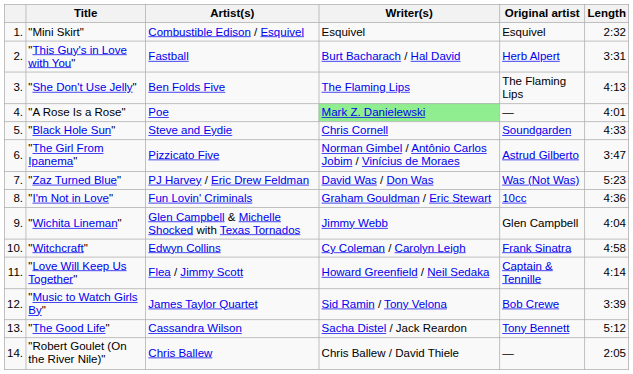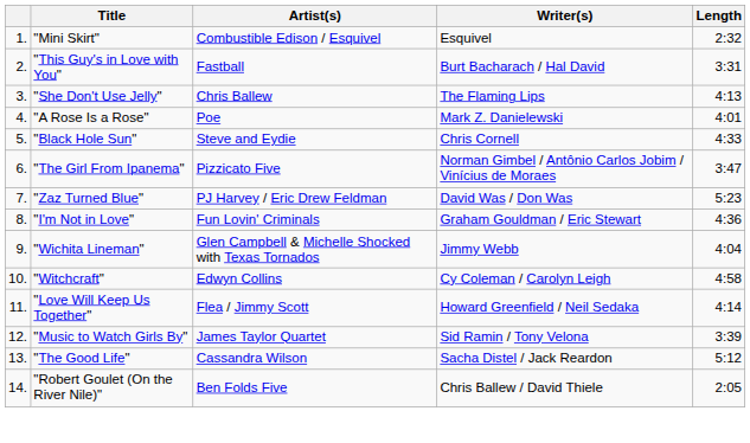 <table class="wikitable">
 <tr>
 <th></th>
 <th>Title</th>
 <th>Artist(s)</th>
 <th>Writer(s)</th>
-<th>Original artist</th>
 <th>Length</th>
 </tr>
 <tr>
 <td style="text-align:right;">1.</td>
 <td>"Mini Skirt"</td>
 <td><a href='#'>Combustible Edison</a> / <a href='#'>Esquivel</a></td>
-<td>Esquivel</td>
 <td>Esquivel</td>
 <td style="text-align:right;">2:32</td>
 </tr>
 <tr>
 <td style="text-align:right;">2.</td>
 <td>"<a href='#'>This Guy's in Love with You</a>"</td>
 <td><a href='#'>Fastball</a></td>
 <td><a href='#'>Burt Bacharach</a> / <a href='#'>Hal David</a></td>
-<td><a href='#'>Herb Alpert</a></td>
 <td style="text-align:right;">3:31</td>
 </tr>
 <tr>
 <td style="text-align:right;">3.</td>
 <td>"<a href='#'>She Don't Use Jelly</a>"</td>
-<td><a href='#'>Ben Folds Five</a></td>
+<td><a href='#'>Chris Ballew</a></td>
 <td><a href='#'>The Flaming Lips</a></td>
-<td>The Flaming Lips</td>
 <td style="text-align:right;">4:13</td>
 </tr>
 <tr>
 <td style="text-align:right;">4.</td>
 <td>"A Rose Is a Rose"</td>
 <td><a href='#'>Poe</a></td>
-<td style="background: lightgreen;"><a href='#'>Mark Z. Danielewski</a></td>
-<td>—</td>
+<td><a href='#'>Mark Z. Danielewski</a></td>
 <td style="text-align:right;">4:01</td>
 </tr>
 <tr>
 <td style="text-align:right;">5.</td>
 <td>"<a href='#'>Black Hole Sun</a>"</td>
 <td><a href='#'>Steve and Eydie</a></td>
 <td><a href='#'>Chris Cornell</a></td>
-<td><a href='#'>Soundgarden</a></td>
 <td style="text-align:right;">4:33</td>
 </tr>
 <tr>
 <td style="text-align:right;">6.</td>
 <td>"<a href='#'>The Girl From Ipanema</a>"</td>
 <td><a href='#'>Pizzicato Five</a></td>
 <td><a href='#'>Norman Gimbel</a> / <a href='#'>Antônio Carlos Jobim</a> / <a href='#'>Vinícius de Moraes</a></td>
-<td><a href='#'>Astrud Gilberto</a></td>
 <td style="text-align:right;">3:47</td>
 </tr>
 <tr>
 <td style="text-align:right;">7.</td>
 <td>"<a href='#'>Zaz Turned Blue</a>"</td>
 <td><a href='#'>PJ Harvey</a> / <a href='#'>Eric Drew Feldman</a></td>
 <td><a href='#'>David Was</a> / <a href='#'>Don Was</a></td>
-<td><a href='#'>Was (Not Was)</a></td>
 <td style="text-align:right;">5:23</td>
 </tr>
 <tr>
 <td style="text-align:right;">8.</td>
 <td>"<a href='#'>I'm Not in Love</a>"</td>
 <td><a href='#'>Fun Lovin' Criminals</a></td>
 <td><a href='#'>Graham Gouldman</a> / <a href='#'>Eric Stewart</a></td>
-<td><a href='#'>10cc</a></td>
 <td style="text-align:right;">4:36</td>
 </tr>
 <tr>
 <td style="text-align:right;">9.</td>
 <td>"<a href='#'>Wichita Lineman</a>"</td>
 <td><a href='#'>Glen Campbell</a> & <a href='#'>Michelle Shocked</a> with <a href='#'>Texas Tornados</a></td>
 <td><a href='#'>Jimmy Webb</a></td>
-<td>Glen Campbell</td>
 <td style="text-align:right;">4:04</td>
 </tr>
 <tr>
 <td style="text-align:right;">10.</td>
 <td>"<a href='#'>Witchcraft</a>"</td>
 <td><a href='#'>Edwyn Collins</a></td>
 <td><a href='#'>Cy Coleman</a> / <a href='#'>Carolyn Leigh</a></td>
-<td><a href='#'>Frank Sinatra</a></td>
 <td style="text-align:right;">4:58</td>
 </tr>
 <tr>
 <td style="text-align:right;">11.</td>
 <td>"<a href='#'>Love Will Keep Us Together</a>"</td>
 <td><a href='#'>Flea</a> / <a href='#'>Jimmy Scott</a></td>
 <td><a href='#'>Howard Greenfield</a> / <a href='#'>Neil Sedaka</a></td>
-<td><a href='#'>Captain & Tennille</a></td>
 <td style="text-align:right;">4:14</td>
 </tr>
 <tr>
 <td style="text-align:right;">12.</td>
 <td>"<a href='#'>Music to Watch Girls By</a>"</td>
 <td><a href='#'>James Taylor Quartet</a></td>
 <td><a href='#'>Sid Ramin</a> / <a href='#'>Tony Velona</a></td>
-<td><a href='#'>Bob Crewe</a></td>
 <td style="text-align:right;">3:39</td>
 </tr>
 <tr>
 <td style="text-align:right;">13.</td>
 <td>"<a href='#'>The Good Life</a>"</td>
 <td><a href='#'>Cassandra Wilson</a></td>
 <td><a href='#'>Sacha Distel</a> / Jack Reardon</td>
-<td><a href='#'>Tony Bennett</a></td>
 <td style="text-align:right;">5:12</td>
 </tr>
 <tr>
 <td style="text-align:right;">14.</td>
 <td>"Robert Goulet (On the River Nile)"</td>
-<td><a href='#'>Chris Ballew</a></td>
+<td><a href='#'>Ben Folds Five</a></td>
 <td>Chris Ballew / David Thiele</td>
-<td>—</td>
 <td style="text-align:right;">2:05</td>
 </tr>
 </table>
